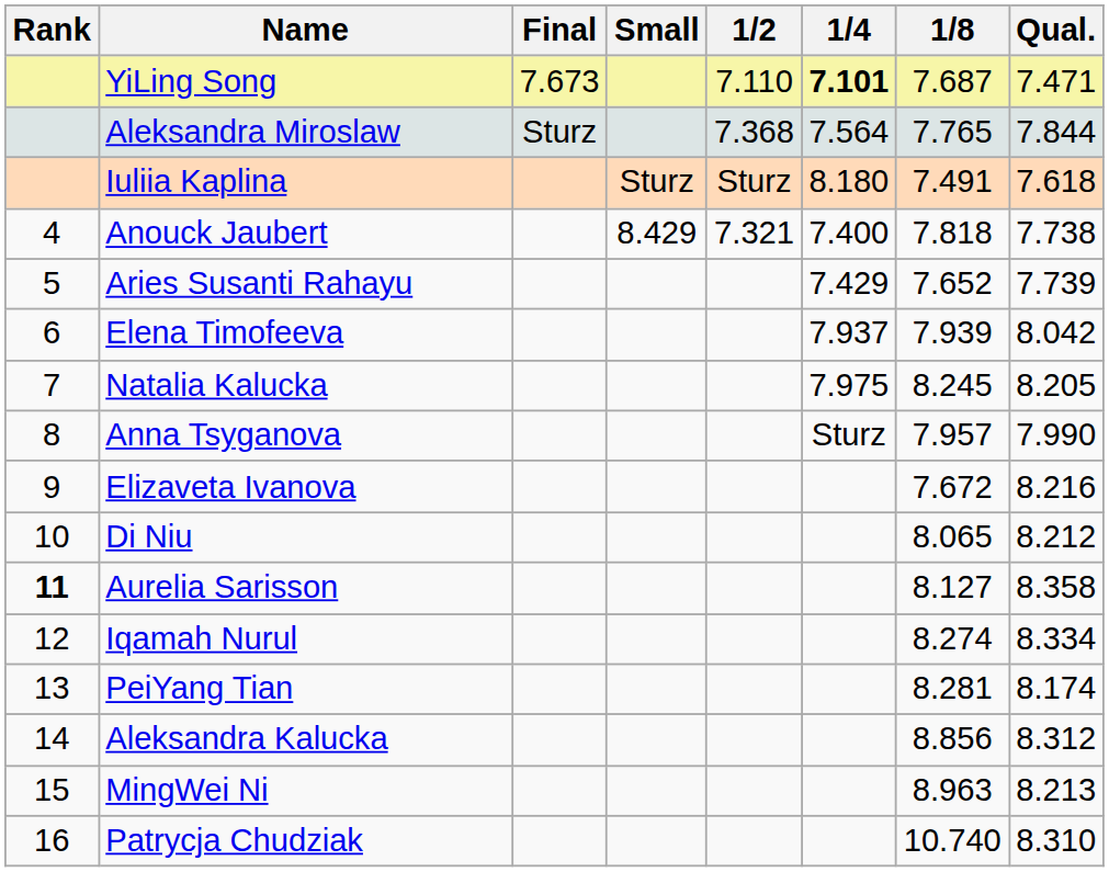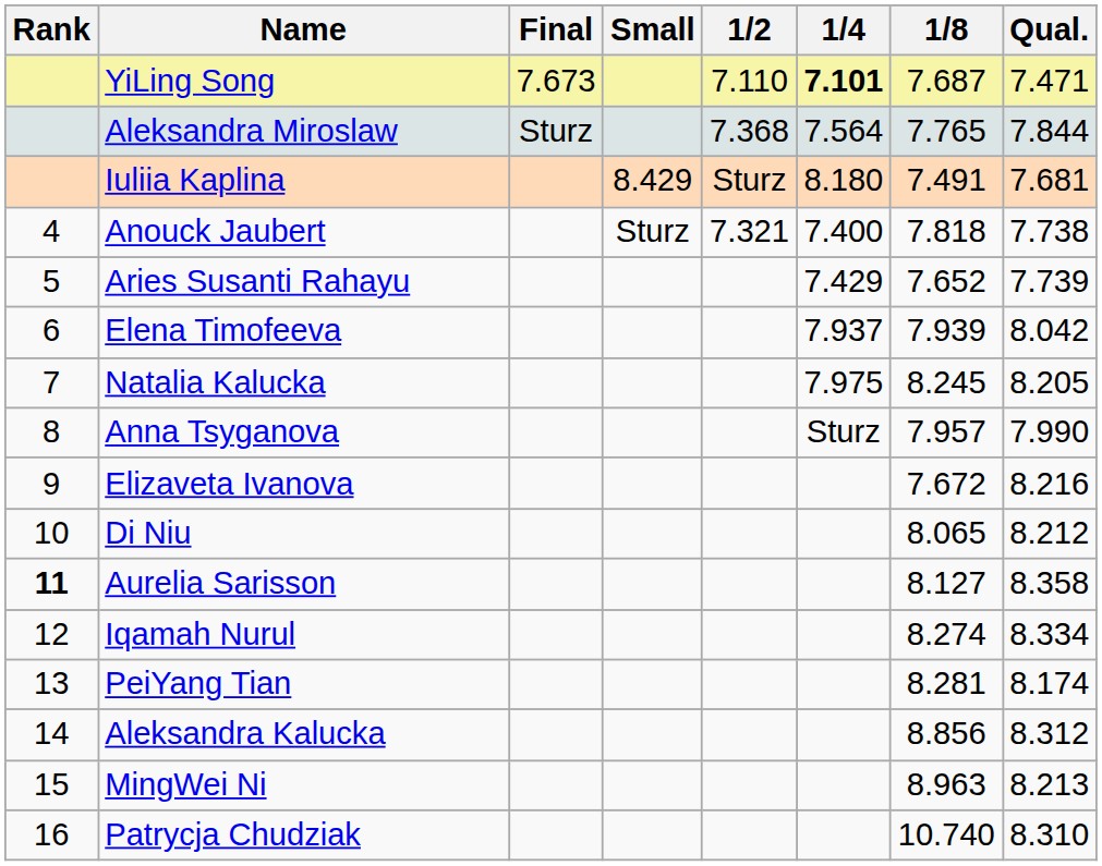 <table class="wikitable sortable" style="text-align:center">
 <tr>
 <th>Rank</th>
 <th width="200">Name</th>
 <th width="35">Final</th>
 <th width="35">Small</th>
 <th width="35">1/2</th>
 <th width="35">1/4</th>
 <th width="35">1/8</th>
 <th width="35">Qual.</th>
 </tr>
 <tr bgcolor="#F7F6A8">
 <td></td>
 <td align="left"> <a href='#'>YiLing Song</a></td>
 <td>7.673</td>
 <td></td>
 <td>7.110</td>
 <td><strong>7.101</strong></td>
 <td>7.687</td>
 <td>7.471</td>
 </tr>
 <tr bgcolor="#DCE5E5">
 <td></td>
 <td align="left"> <a href='#'>Aleksandra Miroslaw</a></td>
 <td>Sturz</td>
 <td></td>
 <td>7.368</td>
 <td>7.564</td>
 <td>7.765</td>
 <td>7.844</td>
 </tr>
 <tr bgcolor="#FFDAB9">
 <td></td>
 <td align="left"> <a href='#'>Iuliia Kaplina</a></td>
 <td></td>
-<td>Sturz</td>
+<td>8.429</td>
 <td>Sturz</td>
 <td>8.180</td>
 <td>7.491</td>
-<td>7.618</td>
+<td>7.681</td>
 </tr>
 <tr>
 <td>4</td>
 <td align="left"> <a href='#'>Anouck Jaubert</a></td>
 <td></td>
-<td>8.429</td>
+<td>Sturz</td>
 <td>7.321</td>
 <td>7.400</td>
 <td>7.818</td>
 <td>7.738</td>
 </tr>
 <tr>
 <td>5</td>
 <td align="left"> <a href='#'>Aries Susanti Rahayu</a></td>
 <td></td>
 <td></td>
 <td></td>
 <td>7.429</td>
 <td>7.652</td>
 <td>7.739</td>
 </tr>
 <tr>
 <td>6</td>
 <td align="left"> <a href='#'>Elena Timofeeva</a></td>
 <td></td>
 <td></td>
 <td></td>
 <td>7.937</td>
 <td>7.939</td>
 <td>8.042</td>
 </tr>
 <tr>
 <td>7</td>
 <td align="left"> <a href='#'>Natalia Kalucka</a></td>
 <td></td>
 <td></td>
 <td></td>
 <td>7.975</td>
 <td>8.245</td>
 <td>8.205</td>
 </tr>
 <tr>
 <td>8</td>
 <td align="left"> <a href='#'>Anna Tsyganova</a></td>
 <td></td>
 <td></td>
 <td></td>
 <td>Sturz</td>
 <td>7.957</td>
 <td>7.990</td>
 </tr>
 <tr>
 <td>9</td>
 <td align="left"> <a href='#'>Elizaveta Ivanova</a></td>
 <td></td>
 <td></td>
 <td></td>
 <td></td>
 <td>7.672</td>
 <td>8.216</td>
 </tr>
 <tr>
 <td>10</td>
 <td align="left"> <a href='#'>Di Niu</a></td>
 <td></td>
 <td></td>
 <td></td>
 <td></td>
 <td>8.065</td>
 <td>8.212</td>
 </tr>
 <tr>
 <td><strong>11</strong></td>
 <td align="left"> <a href='#'>Aurelia Sarisson</a></td>
 <td></td>
 <td></td>
 <td></td>
 <td></td>
 <td>8.127</td>
 <td>8.358</td>
 </tr>
 <tr>
 <td>12</td>
 <td align="left"> <a href='#'>Iqamah Nurul</a></td>
 <td></td>
 <td></td>
 <td></td>
 <td></td>
 <td>8.274</td>
 <td>8.334</td>
 </tr>
 <tr>
 <td>13</td>
 <td align="left"> <a href='#'>PeiYang Tian</a></td>
 <td></td>
 <td></td>
 <td></td>
 <td></td>
 <td>8.281</td>
 <td>8.174</td>
 </tr>
 <tr>
 <td>14</td>
 <td align="left"> <a href='#'>Aleksandra Kalucka</a></td>
 <td></td>
 <td></td>
 <td></td>
 <td></td>
 <td>8.856</td>
 <td>8.312</td>
 </tr>
 <tr>
 <td>15</td>
 <td align="left"> <a href='#'>MingWei Ni</a></td>
 <td></td>
 <td></td>
 <td></td>
 <td></td>
 <td>8.963</td>
 <td>8.213</td>
 </tr>
 <tr>
 <td>16</td>
 <td align="left"> <a href='#'>Patrycja Chudziak</a></td>
 <td></td>
 <td></td>
 <td></td>
 <td></td>
 <td>10.740</td>
 <td>8.310</td>
 </tr>
 </table>
